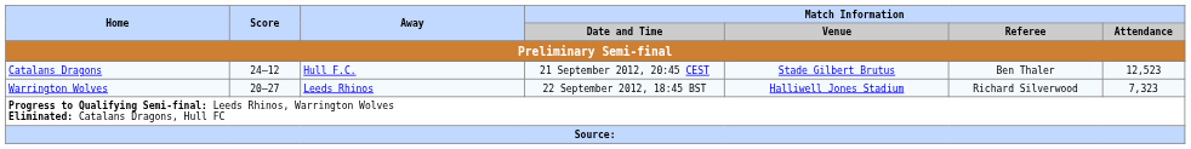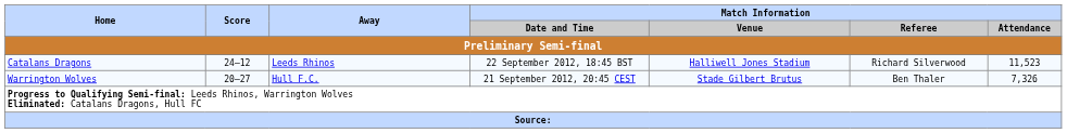 <table border=1 style="border-collapse:collapse; font-size:80%; text-align:center;" cellpadding=3 cellspacing=0 width=100%>
 <tr bgcolor=#C1D8FF>
 <th rowspan=2 width=19%>Home</th>
 <th rowspan=2 width=6%>Score</th>
 <th rowspan=2 width=19%>Away</th>
 <th colspan=6>Match Information</th>
 </tr>
 <tr bgcolor=#CCCCCC>
 <th width=17%>Date and Time</th>
 <th width=19%>Venue</th>
 <th width=13%>Referee</th>
 <th width=7%>Attendance</th>
 </tr>
 <tr>
 <td style="background:#CD7F32; color:white" align=center colspan=9><big><strong>Preliminary Semi-final</strong></big></td>
 </tr>
 <tr bgcolor=#F5FAFF>
 <td align=left> <a href='#'>Catalans Dragons</a></td>
 <td>24–12</td>
+<td align=left> <a href='#'>Leeds Rhinos</a></td>
+<td>22 September 2012, 18:45 BST</td>
+<td><a href='#'>Halliwell Jones Stadium</a></td>
+<td>Richard Silverwood</td>
+<td>11,523</td>
+</tr>
+<tr bgcolor=#F5FAFF>
+<td align=left> <a href='#'>Warrington Wolves</a></td>
+<td>20–27</td>
 <td align=left> <a href='#'>Hull F.C.</a></td>
 <td>21 September 2012, 20:45 <a href='#'>CEST</a></td>
 <td><a href='#'>Stade Gilbert Brutus</a></td>
 <td>Ben Thaler</td>
-<td>12,523</td>
-</tr>
-<tr bgcolor=#F5FAFF>
-<td align=left> <a href='#'>Warrington Wolves</a></td>
-<td>20–27</td>
-<td align=left> <a href='#'>Leeds Rhinos</a></td>
-<td>22 September 2012, 18:45 BST</td>
-<td><a href='#'>Halliwell Jones Stadium</a></td>
-<td>Richard Silverwood</td>
-<td>7,323</td>
+<td>7,326</td>
 </tr>
 <tr>
 <td colspan="7" align="left"><strong>Progress to Qualifying Semi-final:</strong> Leeds Rhinos, Warrington Wolves<br><strong>Eliminated:</strong> Catalans Dragons, Hull FC</td>
 </tr>
 <tr bgcolor=#C1D8FF>
 <th colspan=12>Source:</th>
 </tr>
 </table>
